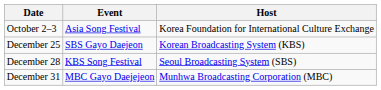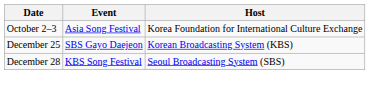 <table class="wikitable sortable" style="font-size:92%;">
 <tr>
 <th>Date</th>
 <th>Event</th>
 <th>Host</th>
 </tr>
 <tr>
 <td>October 2–3</td>
 <td><a href='#'>Asia Song Festival</a></td>
 <td>Korea Foundation for International Culture Exchange</td>
 </tr>
 <tr>
 <td>December 25</td>
 <td><a href='#'>SBS Gayo Daejeon</a></td>
 <td><a href='#'>Korean Broadcasting System</a> (KBS)</td>
 </tr>
 <tr>
 <td>December 28</td>
 <td><a href='#'>KBS Song Festival</a></td>
 <td><a href='#'>Seoul Broadcasting System</a> (SBS)</td>
 </tr>
-<tr>
-<td>December 31</td>
-<td><a href='#'>MBC Gayo Daejejeon</a></td>
-<td><a href='#'>Munhwa Broadcasting Corporation</a> (MBC)</td>
-</tr>
 </table>
